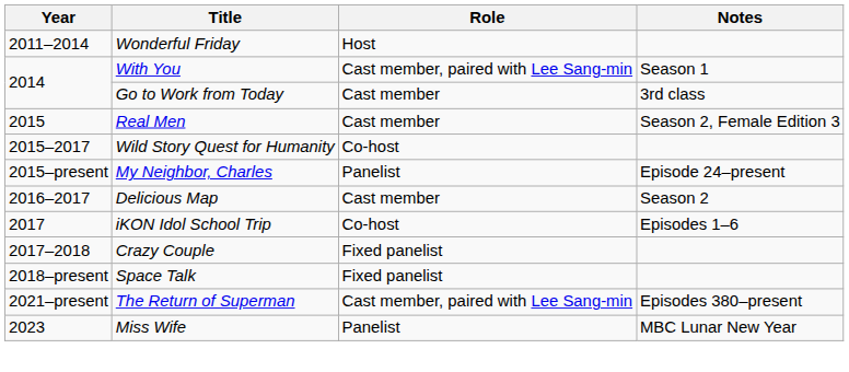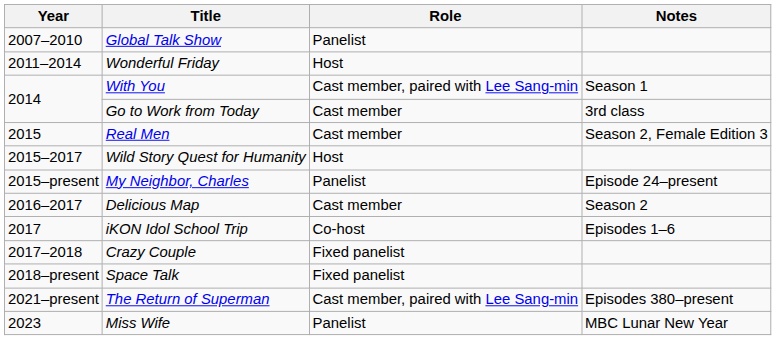 <table class="wikitable">
 <tr>
 <th>Year</th>
 <th>Title</th>
 <th>Role</th>
 <th>Notes</th>
+</tr>
+<tr>
+<td>2007–2010</td>
+<td><em><a href='#'>Global Talk Show</a></em></td>
+<td>Panelist</td>
+<td></td>
 </tr>
 <tr>
 <td>2011–2014</td>
 <td><em>Wonderful Friday</em></td>
 <td>Host</td>
 <td></td>
 </tr>
 <tr>
 <td rowspan="2">2014</td>
 <td><em><a href='#'>With You</a></em></td>
 <td>Cast member, paired with <a href='#'>Lee Sang-min</a></td>
 <td>Season 1</td>
 </tr>
 <tr>
 <td><em>Go to Work from Today</em></td>
 <td>Cast member</td>
 <td>3rd class</td>
 </tr>
 <tr>
 <td>2015</td>
 <td><em><a href='#'>Real Men</a></em></td>
 <td>Cast member</td>
 <td>Season 2, Female Edition 3</td>
 </tr>
 <tr>
 <td>2015–2017</td>
 <td><em>Wild Story Quest for Humanity</em></td>
-<td>Co-host</td>
+<td>Host</td>
 <td></td>
 </tr>
 <tr>
 <td>2015–present</td>
 <td><em><a href='#'>My Neighbor, Charles</a></em></td>
 <td>Panelist</td>
 <td>Episode 24–present</td>
 </tr>
 <tr>
 <td>2016–2017</td>
 <td><em>Delicious Map</em></td>
 <td>Cast member</td>
 <td>Season 2</td>
 </tr>
 <tr>
 <td>2017</td>
 <td><em>iKON Idol School Trip</em></td>
 <td>Co-host</td>
 <td>Episodes 1–6</td>
 </tr>
 <tr>
 <td>2017–2018</td>
 <td><em>Crazy Couple</em></td>
 <td>Fixed panelist</td>
 <td></td>
 </tr>
 <tr>
 <td>2018–present</td>
 <td><em>Space Talk</em></td>
 <td>Fixed panelist</td>
 <td></td>
 </tr>
 <tr>
 <td>2021–present</td>
 <td><em><a href='#'>The Return of Superman</a></em></td>
 <td>Cast member, paired with <a href='#'>Lee Sang-min</a></td>
 <td>Episodes 380–present</td>
 </tr>
 <tr>
 <td>2023</td>
 <td><em>Miss Wife</em></td>
 <td>Panelist</td>
 <td>MBC Lunar New Year</td>
 </tr>
 </table>
